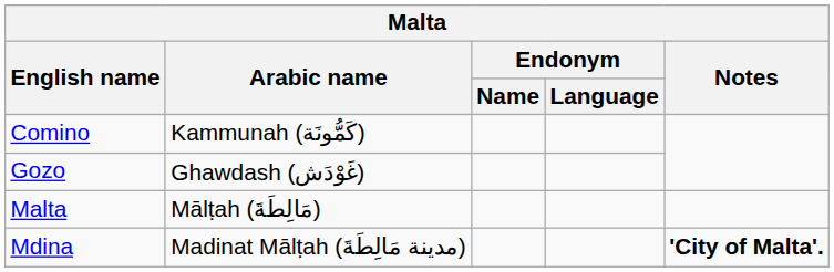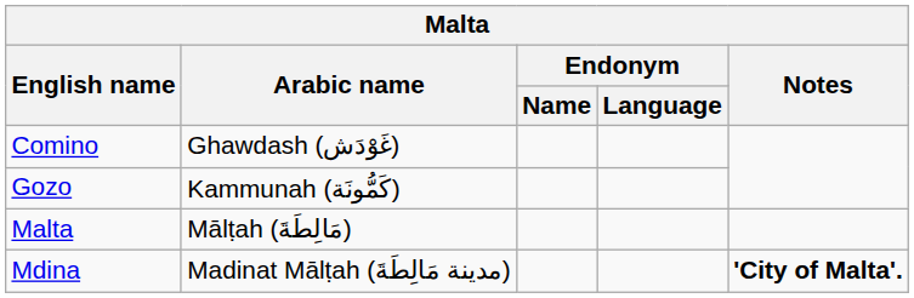 <table class="wikitable sortable">
 <tr>
 <th colspan="5">Malta</th>
 </tr>
 <tr>
 <th rowspan="2">English name</th>
 <th rowspan="2">Arabic name</th>
 <th colspan="2">Endonym</th>
 <th rowspan="2">Notes</th>
 </tr>
 <tr>
 <th>Name</th>
 <th>Language</th>
 </tr>
 <tr>
 <td><a href='#'>Comino</a></td>
-<td>Kammunah (كَمُّونَة)</td>
+<td>Ghawdash (غَوْدَش)</td>
 <td></td>
 <td></td>
 </tr>
 <tr>
 <td><a href='#'>Gozo</a></td>
-<td>Ghawdash (غَوْدَش)</td>
+<td>Kammunah (كَمُّونَة)</td>
 <td></td>
 <td></td>
 </tr>
 <tr>
 <td><a href='#'>Malta</a></td>
 <td>Mālṭah (مَالِطَةَ)</td>
 <td></td>
 <td></td>
 <td></td>
 </tr>
 <tr>
 <td><a href='#'>Mdina</a></td>
 <td>Madinat Mālṭah (مدينة مَالِطَةَ)</td>
 <td></td>
 <td></td>
 <td><strong>'City of Malta'.</strong></td>
 </tr>
 </table>
